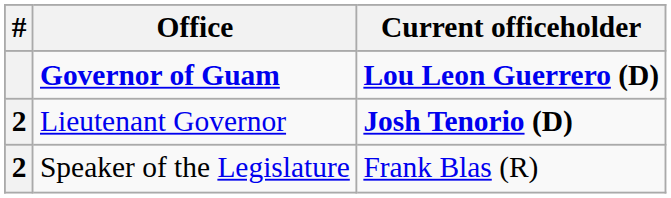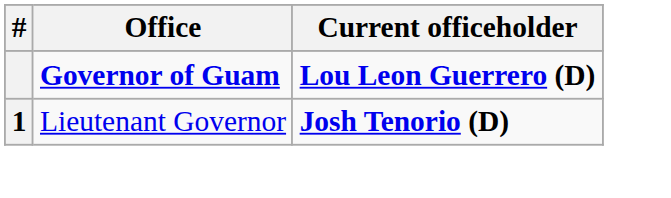 <table class=wikitable>
 <tr>
 <th>#</th>
 <th>Office</th>
 <th>Current officeholder</th>
 </tr>
 <tr>
 <th></th>
 <td><strong><a href='#'>Governor of Guam</a></strong></td>
 <td><strong><a href='#'>Lou Leon Guerrero</a> (D)</strong></td>
 </tr>
 <tr>
-<th>2</th>
+<th>1</th>
 <td><a href='#'>Lieutenant Governor</a></td>
 <td><strong><a href='#'>Josh Tenorio</a> (D)</strong></td>
 </tr>
-<tr>
-<th>2</th>
-<td>Speaker of the <a href='#'>Legislature</a></td>
-<td><a href='#'>Frank Blas</a> (R)</td>
-</tr>
 </table>
